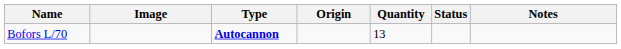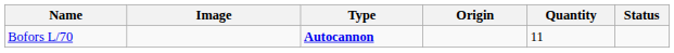 <table class="wikitable" style="width:90%;">
 <tr>
 <th width=14%>Name</th>
 <th width=20%>Image</th>
 <th width=14%>Type</th>
 <th width=12%>Origin</th>
 <th width=10%>Quantity</th>
 <th width=06%>Status</th>
-<th width=24%>Notes</th>
 </tr>
 <tr>
 <td><a href='#'>Bofors L/70</a></td>
 <td></td>
 <td><strong><a href='#'>Autocannon</a></strong></td>
 <td></td>
-<td>13</td>
-<td></td>
+<td>11</td>
 <td></td>
 </tr>
 </table>
